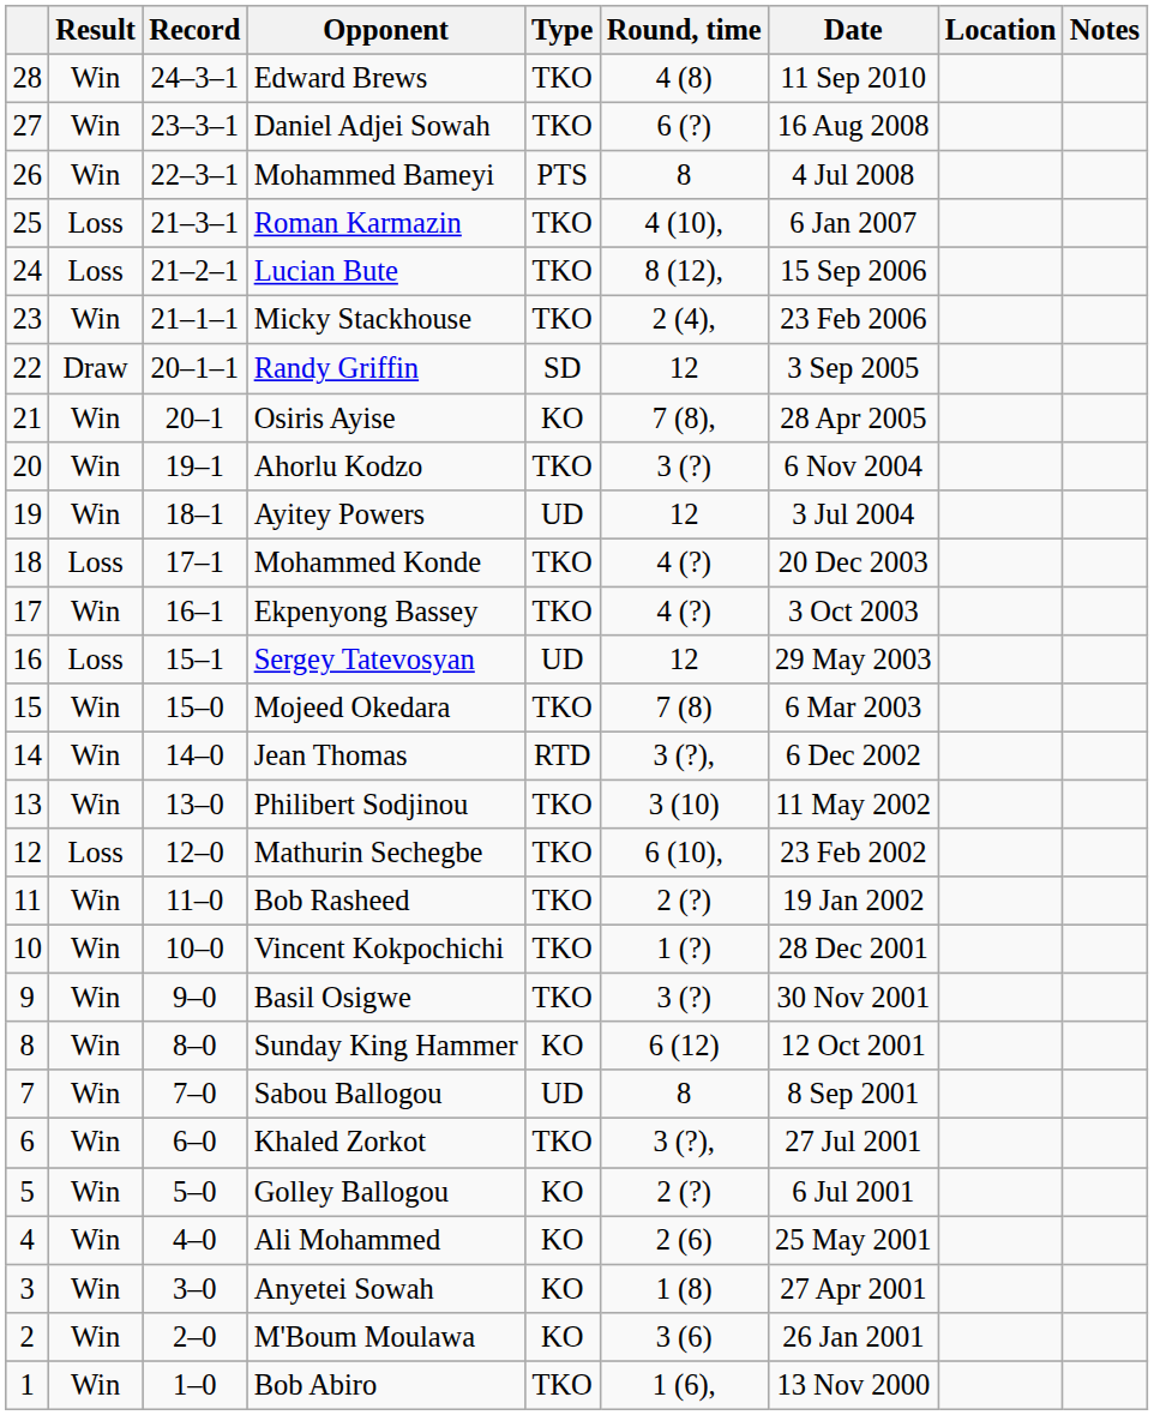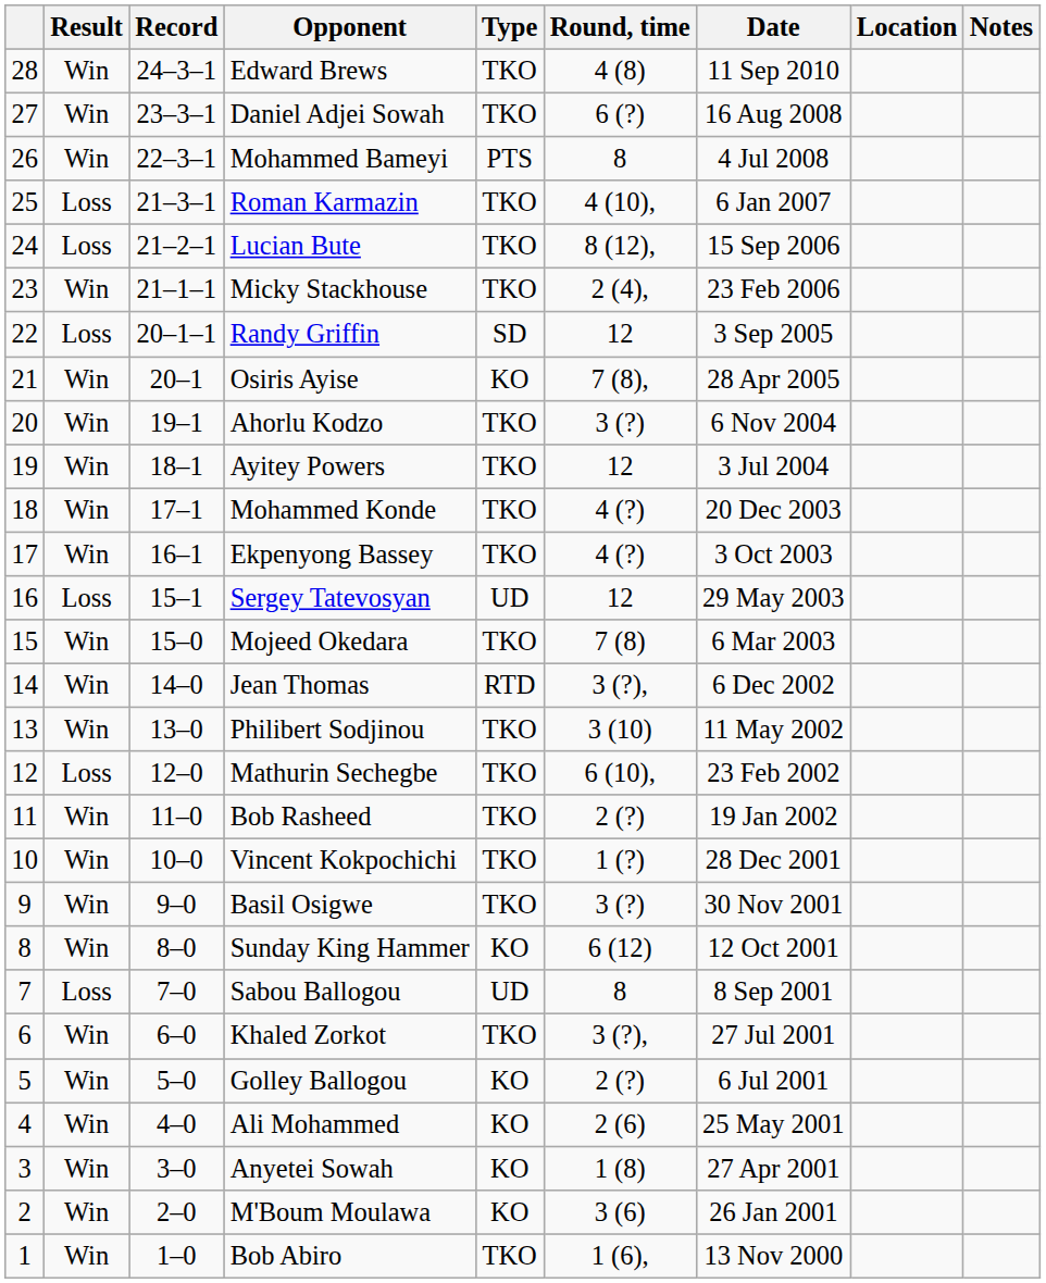 <table class="wikitable" style="text-align:center; font-size:95%">
 <tr>
 <th></th>
 <th>Result</th>
 <th>Record</th>
 <th>Opponent</th>
 <th>Type</th>
 <th>Round, time</th>
 <th>Date</th>
 <th>Location</th>
 <th>Notes</th>
 </tr>
 <tr>
 <td>28</td>
 <td>Win</td>
 <td>24–3–1</td>
 <td align=left>Edward Brews</td>
 <td>TKO</td>
 <td>4 (8)</td>
 <td>11 Sep 2010</td>
 <td align=left></td>
 <td></td>
 </tr>
 <tr>
 <td>27</td>
 <td>Win</td>
 <td>23–3–1</td>
 <td align=left>Daniel Adjei Sowah</td>
 <td>TKO</td>
 <td>6 (?)</td>
 <td>16 Aug 2008</td>
 <td align=left></td>
 <td></td>
 </tr>
 <tr>
 <td>26</td>
 <td>Win</td>
 <td>22–3–1</td>
 <td align=left>Mohammed Bameyi</td>
 <td>PTS</td>
 <td>8</td>
 <td>4 Jul 2008</td>
 <td align=left></td>
 <td></td>
 </tr>
 <tr>
 <td>25</td>
 <td>Loss</td>
 <td>21–3–1</td>
 <td align=left><a href='#'>Roman Karmazin</a></td>
 <td>TKO</td>
 <td>4 (10), </td>
 <td>6 Jan 2007</td>
 <td align=left></td>
 <td></td>
 </tr>
 <tr>
 <td>24</td>
 <td>Loss</td>
 <td>21–2–1</td>
 <td align=left><a href='#'>Lucian Bute</a></td>
 <td>TKO</td>
 <td>8 (12), </td>
 <td>15 Sep 2006</td>
 <td align=left></td>
 <td align=left></td>
 </tr>
 <tr>
 <td>23</td>
 <td>Win</td>
 <td>21–1–1</td>
 <td align=left>Micky Stackhouse</td>
 <td>TKO</td>
 <td>2 (4), </td>
 <td>23 Feb 2006</td>
 <td align=left></td>
 <td></td>
 </tr>
 <tr>
 <td>22</td>
-<td>Draw</td>
+<td>Loss</td>
 <td>20–1–1</td>
 <td align=left><a href='#'>Randy Griffin</a></td>
 <td>SD</td>
 <td>12</td>
 <td>3 Sep 2005</td>
 <td align=left></td>
 <td align=left></td>
 </tr>
 <tr>
 <td>21</td>
 <td>Win</td>
 <td>20–1</td>
 <td align=left>Osiris Ayise</td>
 <td>KO</td>
 <td>7 (8), </td>
 <td>28 Apr 2005</td>
 <td align=left></td>
 <td></td>
 </tr>
 <tr>
 <td>20</td>
 <td>Win</td>
 <td>19–1</td>
 <td align=left>Ahorlu Kodzo</td>
 <td>TKO</td>
 <td>3 (?)</td>
 <td>6 Nov 2004</td>
 <td align=left></td>
 <td></td>
 </tr>
 <tr>
 <td>19</td>
 <td>Win</td>
 <td>18–1</td>
 <td align=left>Ayitey Powers</td>
-<td>UD</td>
+<td>TKO</td>
 <td>12</td>
 <td>3 Jul 2004</td>
 <td align=left></td>
 <td align=left></td>
 </tr>
 <tr>
 <td>18</td>
-<td>Loss</td>
+<td>Win</td>
 <td>17–1</td>
 <td align=left>Mohammed Konde</td>
 <td>TKO</td>
 <td>4 (?)</td>
 <td>20 Dec 2003</td>
 <td align=left></td>
 <td></td>
 </tr>
 <tr>
 <td>17</td>
 <td>Win</td>
 <td>16–1</td>
 <td align=left>Ekpenyong Bassey</td>
 <td>TKO</td>
 <td>4 (?)</td>
 <td>3 Oct 2003</td>
 <td align=left></td>
 <td></td>
 </tr>
 <tr>
 <td>16</td>
 <td>Loss</td>
 <td>15–1</td>
 <td align=left><a href='#'>Sergey Tatevosyan</a></td>
 <td>UD</td>
 <td>12</td>
 <td>29 May 2003</td>
 <td align=left></td>
 <td align=left></td>
 </tr>
 <tr>
 <td>15</td>
 <td>Win</td>
 <td>15–0</td>
 <td align=left>Mojeed Okedara</td>
 <td>TKO</td>
 <td>7 (8)</td>
 <td>6 Mar 2003</td>
 <td align=left></td>
 <td></td>
 </tr>
 <tr>
 <td>14</td>
 <td>Win</td>
 <td>14–0</td>
 <td align=left>Jean Thomas</td>
 <td>RTD</td>
 <td>3 (?), </td>
 <td>6 Dec 2002</td>
 <td align=left></td>
 <td></td>
 </tr>
 <tr>
 <td>13</td>
 <td>Win</td>
 <td>13–0</td>
 <td align=left>Philibert Sodjinou</td>
 <td>TKO</td>
 <td>3 (10)</td>
 <td>11 May 2002</td>
 <td align=left></td>
 <td></td>
 </tr>
 <tr>
 <td>12</td>
 <td>Loss</td>
 <td>12–0</td>
 <td align=left>Mathurin Sechegbe</td>
 <td>TKO</td>
 <td>6 (10), </td>
 <td>23 Feb 2002</td>
 <td align=left></td>
 <td></td>
 </tr>
 <tr>
 <td>11</td>
 <td>Win</td>
 <td>11–0</td>
 <td align=left>Bob Rasheed</td>
 <td>TKO</td>
 <td>2 (?)</td>
 <td>19 Jan 2002</td>
 <td align=left></td>
 <td></td>
 </tr>
 <tr>
 <td>10</td>
 <td>Win</td>
 <td>10–0</td>
 <td align=left>Vincent Kokpochichi</td>
 <td>TKO</td>
 <td>1 (?)</td>
 <td>28 Dec 2001</td>
 <td align=left></td>
 <td></td>
 </tr>
 <tr>
 <td>9</td>
 <td>Win</td>
 <td>9–0</td>
 <td align=left>Basil Osigwe</td>
 <td>TKO</td>
 <td>3 (?)</td>
 <td>30 Nov 2001</td>
 <td align=left></td>
 <td></td>
 </tr>
 <tr>
 <td>8</td>
 <td>Win</td>
 <td>8–0</td>
 <td align=left>Sunday King Hammer</td>
 <td>KO</td>
 <td>6 (12)</td>
 <td>12 Oct 2001</td>
 <td align=left></td>
 <td align=left></td>
 </tr>
 <tr>
 <td>7</td>
-<td>Win</td>
+<td>Loss</td>
 <td>7–0</td>
 <td align=left>Sabou Ballogou</td>
 <td>UD</td>
 <td>8</td>
 <td>8 Sep 2001</td>
 <td align=left></td>
 <td></td>
 </tr>
 <tr>
 <td>6</td>
 <td>Win</td>
 <td>6–0</td>
 <td align=left>Khaled Zorkot</td>
 <td>TKO</td>
 <td>3 (?), </td>
 <td>27 Jul 2001</td>
 <td align=left></td>
 <td></td>
 </tr>
 <tr>
 <td>5</td>
 <td>Win</td>
 <td>5–0</td>
 <td align=left>Golley Ballogou</td>
 <td>KO</td>
 <td>2 (?)</td>
 <td>6 Jul 2001</td>
 <td align=left></td>
 <td></td>
 </tr>
 <tr>
 <td>4</td>
 <td>Win</td>
 <td>4–0</td>
 <td align=left>Ali Mohammed</td>
 <td>KO</td>
 <td>2 (6)</td>
 <td>25 May 2001</td>
 <td align=left></td>
 <td></td>
 </tr>
 <tr>
 <td>3</td>
 <td>Win</td>
 <td>3–0</td>
 <td align=left>Anyetei Sowah</td>
 <td>KO</td>
 <td>1 (8)</td>
 <td>27 Apr 2001</td>
 <td align=left></td>
 <td></td>
 </tr>
 <tr>
 <td>2</td>
 <td>Win</td>
 <td>2–0</td>
 <td align=left>M'Boum Moulawa</td>
 <td>KO</td>
 <td>3 (6)</td>
 <td>26 Jan 2001</td>
 <td align=left></td>
 <td></td>
 </tr>
 <tr>
 <td>1</td>
 <td>Win</td>
 <td>1–0</td>
 <td align=left>Bob Abiro</td>
 <td>TKO</td>
 <td>1 (6), </td>
 <td>13 Nov 2000</td>
 <td align=left></td>
 <td></td>
 </tr>
 </table>
